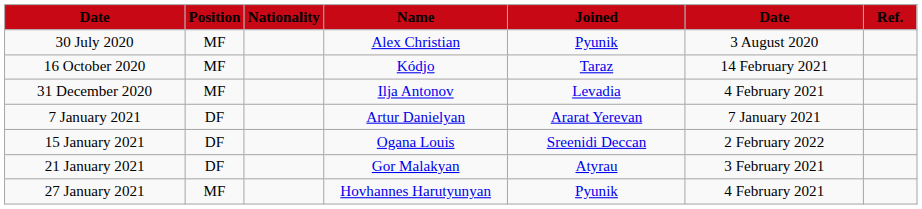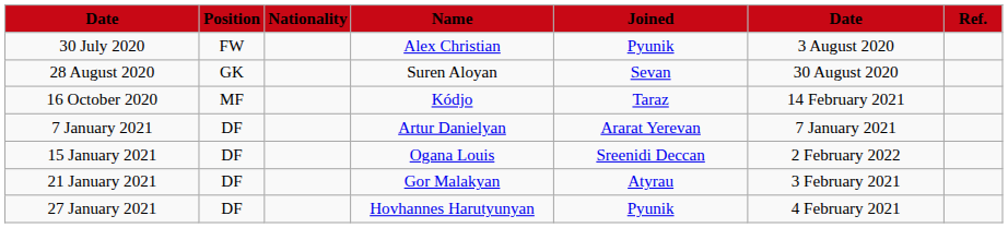 <table class="wikitable"  style="text-align:center; font-size:90%; ">
 <tr>
 <th style="background:#C80815; color:black; width:200px;">Date</th>
 <th style="background:#C80815; color:black; width:50px;">Position</th>
 <th style="background:#C80815; color:black; width:50px;">Nationality</th>
 <th style="background:#C80815; color:black; width:200px;">Name</th>
 <th style="background:#C80815; color:black; width:200px;">Joined</th>
 <th style="background:#C80815; color:black; width:200px;">Date</th>
 <th style="background:#C80815; color:black; width:50px;">Ref.</th>
 </tr>
 <tr>
 <td>30 July 2020</td>
-<td>MF</td>
+<td>FW</td>
 <td></td>
 <td><a href='#'>Alex Christian</a></td>
 <td><a href='#'>Pyunik</a></td>
 <td>3 August 2020</td>
+<td></td>
+</tr>
+<tr>
+<td>28 August 2020</td>
+<td>GK</td>
+<td></td>
+<td>Suren Aloyan</td>
+<td><a href='#'>Sevan</a></td>
+<td>30 August 2020</td>
 <td></td>
 </tr>
 <tr>
 <td>16 October 2020</td>
 <td>MF</td>
 <td></td>
 <td><a href='#'>Kódjo</a></td>
 <td><a href='#'>Taraz</a></td>
 <td>14 February 2021</td>
-<td></td>
-</tr>
-<tr>
-<td>31 December 2020</td>
-<td>MF</td>
-<td></td>
-<td><a href='#'>Ilja Antonov</a></td>
-<td><a href='#'>Levadia</a></td>
-<td>4 February 2021</td>
 <td></td>
 </tr>
 <tr>
 <td>7 January 2021</td>
 <td>DF</td>
 <td></td>
 <td><a href='#'>Artur Danielyan</a></td>
 <td><a href='#'>Ararat Yerevan</a></td>
 <td>7 January 2021</td>
 <td></td>
 </tr>
 <tr>
 <td>15 January 2021</td>
 <td>DF</td>
 <td></td>
 <td><a href='#'>Ogana Louis</a></td>
 <td><a href='#'>Sreenidi Deccan</a></td>
 <td>2 February 2022</td>
 <td></td>
 </tr>
 <tr>
 <td>21 January 2021</td>
 <td>DF</td>
 <td></td>
 <td><a href='#'>Gor Malakyan</a></td>
 <td><a href='#'>Atyrau</a></td>
 <td>3 February 2021</td>
 <td></td>
 </tr>
 <tr>
 <td>27 January 2021</td>
-<td>MF</td>
+<td>DF</td>
 <td></td>
 <td><a href='#'>Hovhannes Harutyunyan</a></td>
 <td><a href='#'>Pyunik</a></td>
 <td>4 February 2021</td>
 <td></td>
 </tr>
 </table>
